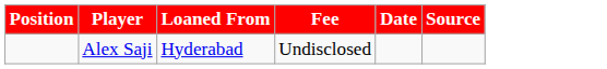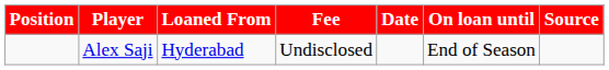 <table class="wikitable plainrowheaders sortable">
 <tr>
 <th style="background:#FF0000; color:white;text-align:center;"><strong>Position</strong></th>
 <th style="background:#FF0000; color:white;"><strong>Player</strong></th>
 <th style="background:#FF0000; color:white;"><strong>Loaned From</strong></th>
 <th style="background:#FF0000; color:white;"><strong>Fee</strong></th>
 <th style="background:#FF0000; color:white;"><strong>Date</strong></th>
+<th style="background:#FF0000; color:white;"><strong>On loan until</strong></th>
 <th style="background:#FF0000; color:white;"><strong>Source</strong></th>
 </tr>
 <tr>
 <td align=center></td>
 <td> <a href='#'>Alex Saji</a></td>
 <td><a href='#'>Hyderabad</a></td>
 <td>Undisclosed</td>
 <td></td>
+<td>End of Season</td>
 <td></td>
 </tr>
 </table>
